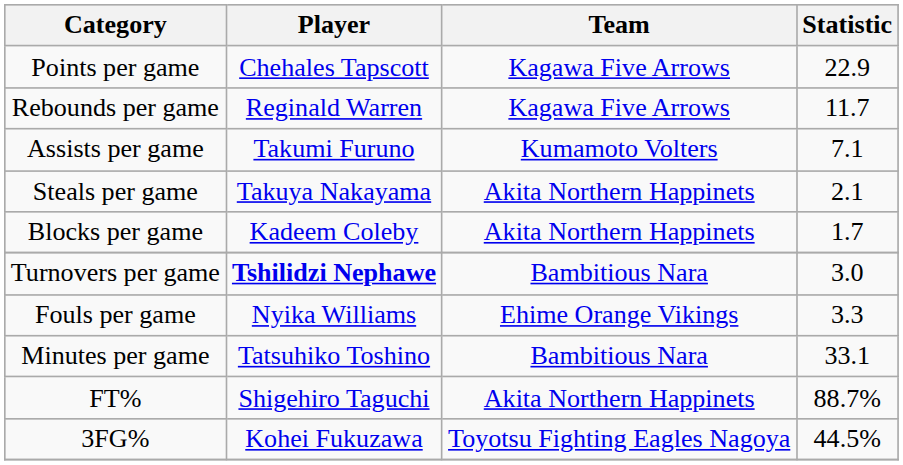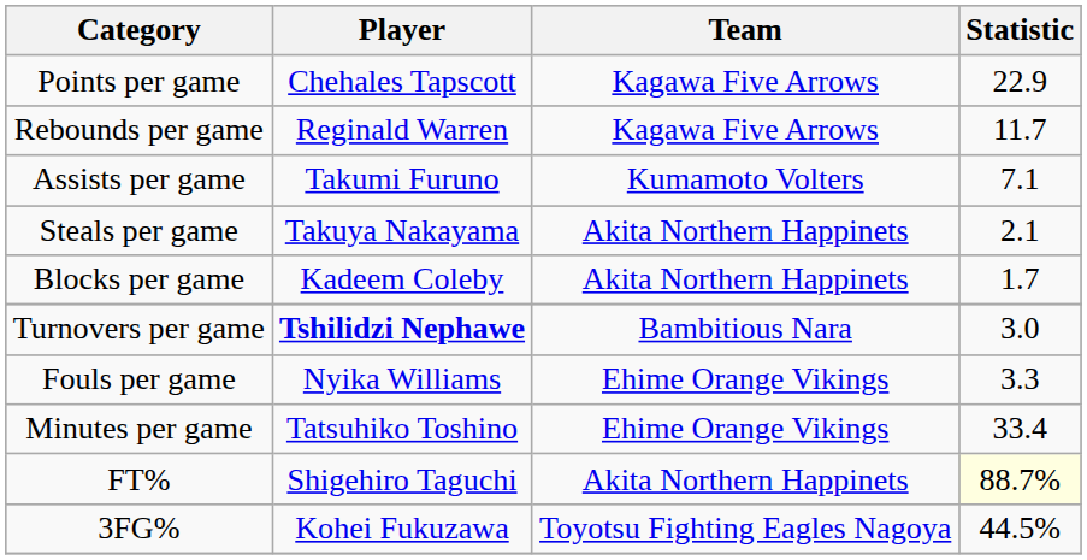 <table class="wikitable" style="text-align:center">
 <tr>
 <th>Category</th>
 <th>Player</th>
 <th>Team</th>
 <th>Statistic</th>
 </tr>
 <tr>
 <td>Points per game</td>
 <td><a href='#'>Chehales Tapscott</a></td>
 <td><a href='#'>Kagawa Five Arrows</a></td>
 <td>22.9</td>
 </tr>
 <tr>
 <td>Rebounds per game</td>
 <td><a href='#'>Reginald Warren</a></td>
 <td><a href='#'>Kagawa Five Arrows</a></td>
 <td>11.7</td>
 </tr>
 <tr>
 <td>Assists per game</td>
 <td><a href='#'>Takumi Furuno</a></td>
 <td><a href='#'>Kumamoto Volters</a></td>
 <td>7.1</td>
 </tr>
 <tr>
 <td>Steals per game</td>
 <td><a href='#'>Takuya Nakayama</a></td>
 <td><a href='#'>Akita Northern Happinets</a></td>
 <td>2.1</td>
 </tr>
 <tr>
 <td>Blocks per game</td>
 <td><a href='#'>Kadeem Coleby</a></td>
 <td><a href='#'>Akita Northern Happinets</a></td>
 <td>1.7</td>
 </tr>
 <tr>
 </tr>
 <tr>
 <td>Turnovers per game</td>
 <td><strong><a href='#'>Tshilidzi Nephawe</a></strong></td>
 <td><a href='#'>Bambitious Nara</a></td>
 <td>3.0</td>
 </tr>
 <tr>
 <td>Fouls per game</td>
 <td><a href='#'>Nyika Williams</a></td>
 <td><a href='#'>Ehime Orange Vikings</a></td>
 <td>3.3</td>
 </tr>
 <tr>
 <td>Minutes per game</td>
 <td><a href='#'>Tatsuhiko Toshino</a></td>
-<td><a href='#'>Bambitious Nara</a></td>
-<td>33.1</td>
+<td><a href='#'>Ehime Orange Vikings</a></td>
+<td>33.4</td>
 </tr>
 <tr>
 <td>FT%</td>
 <td><a href='#'>Shigehiro Taguchi</a></td>
 <td><a href='#'>Akita Northern Happinets</a></td>
-<td>88.7%</td>
+<td style="background: lightyellow;">88.7%</td>
 </tr>
 <tr>
 <td>3FG%</td>
 <td><a href='#'>Kohei Fukuzawa</a></td>
 <td><a href='#'>Toyotsu Fighting Eagles Nagoya</a></td>
 <td>44.5%</td>
 </tr>
 <tr>
 </tr>
 </table>
